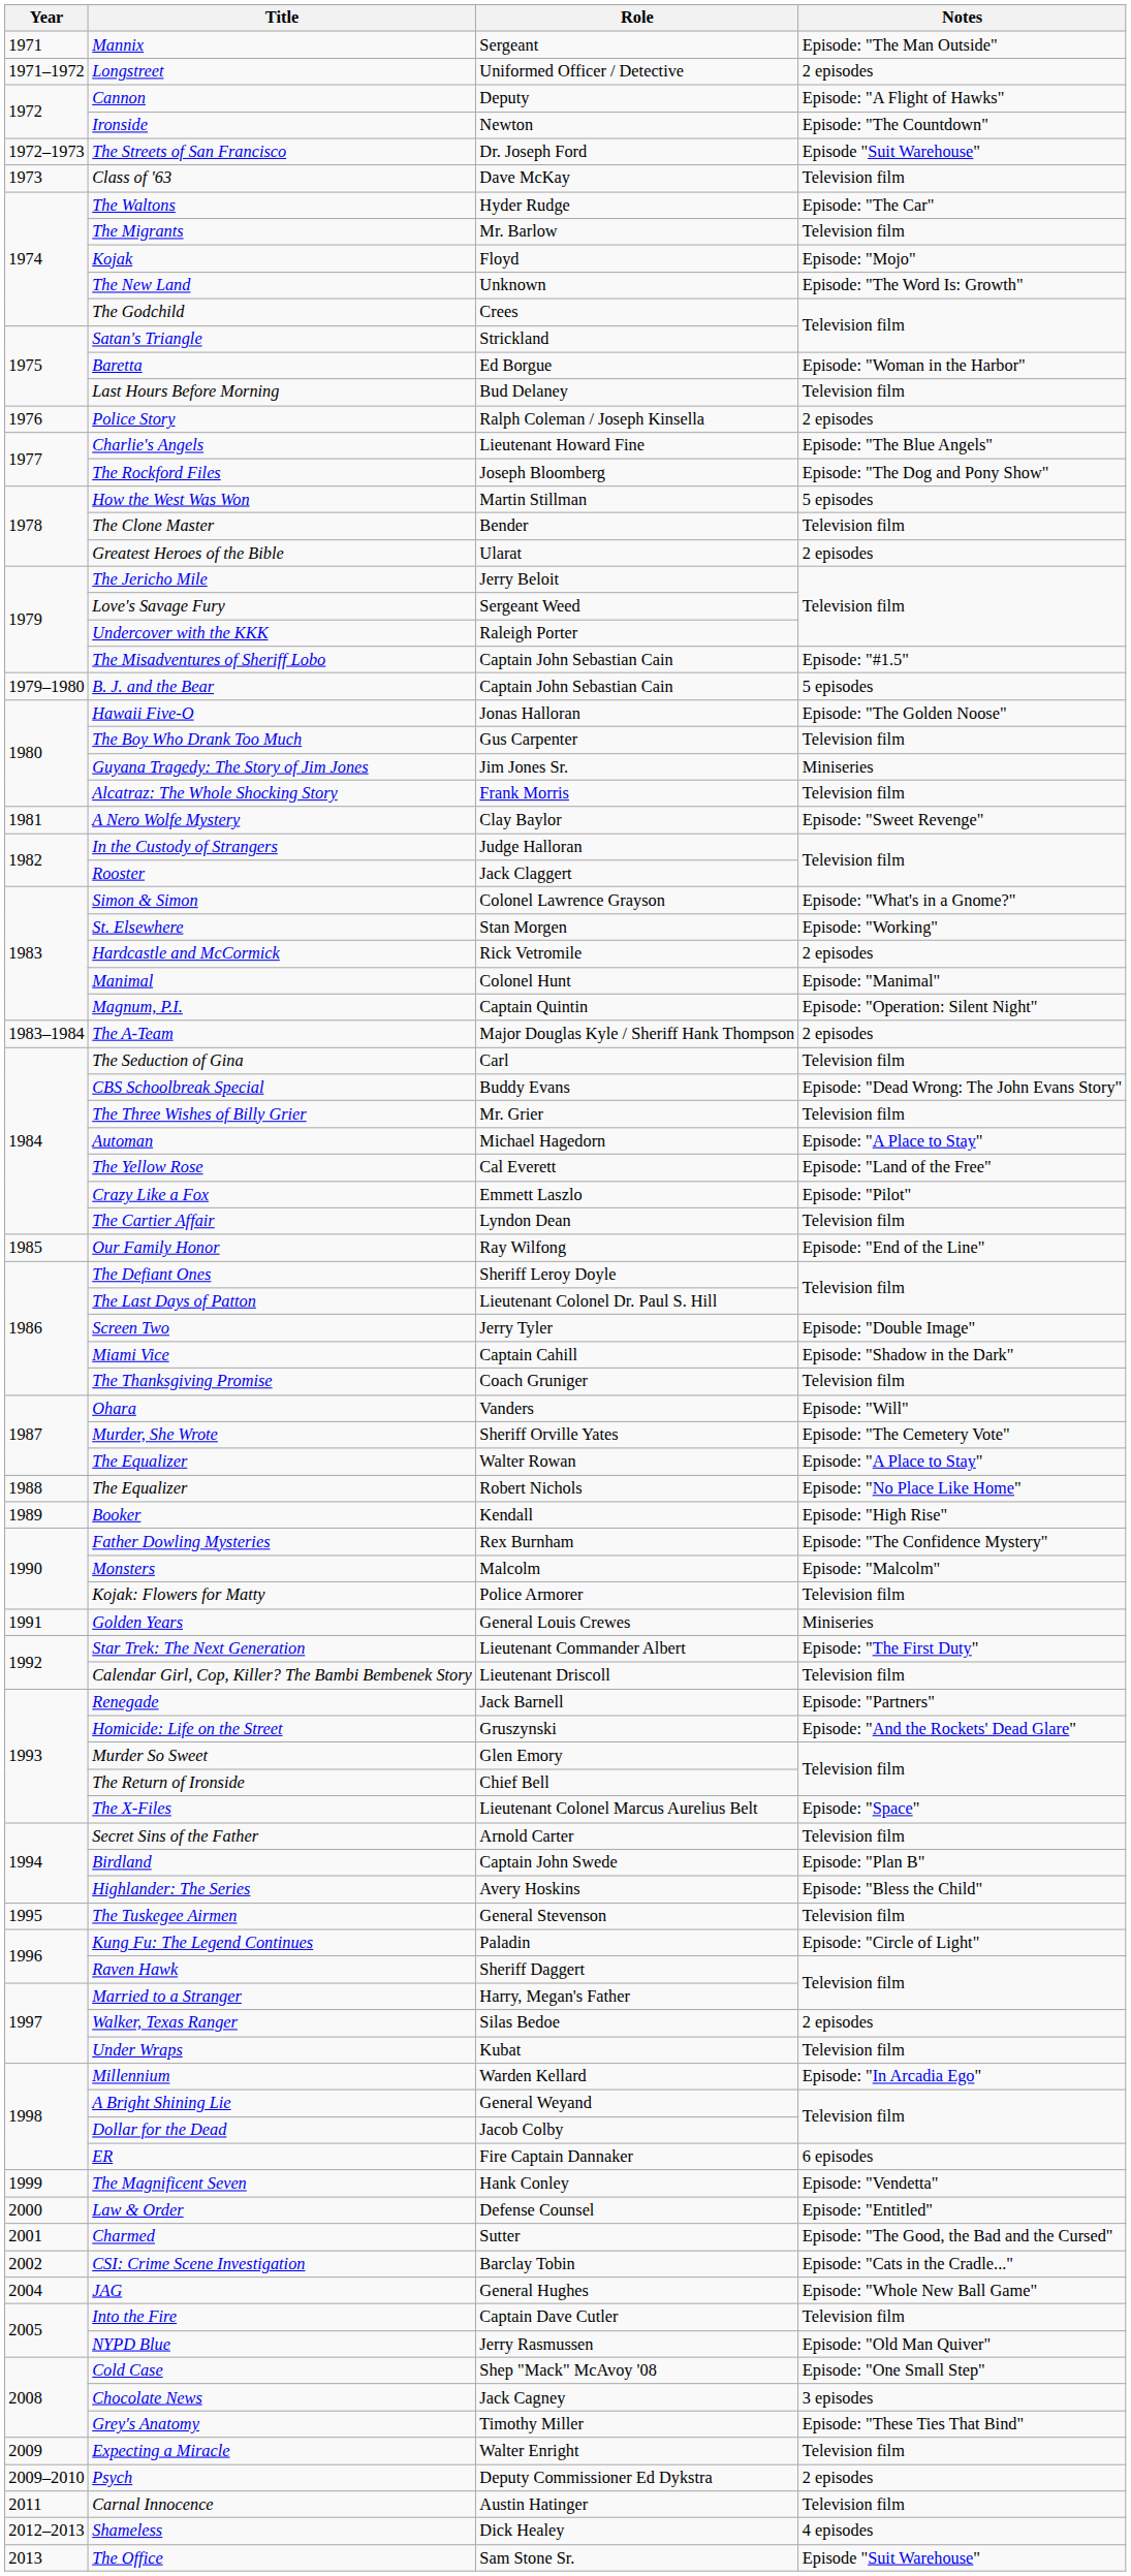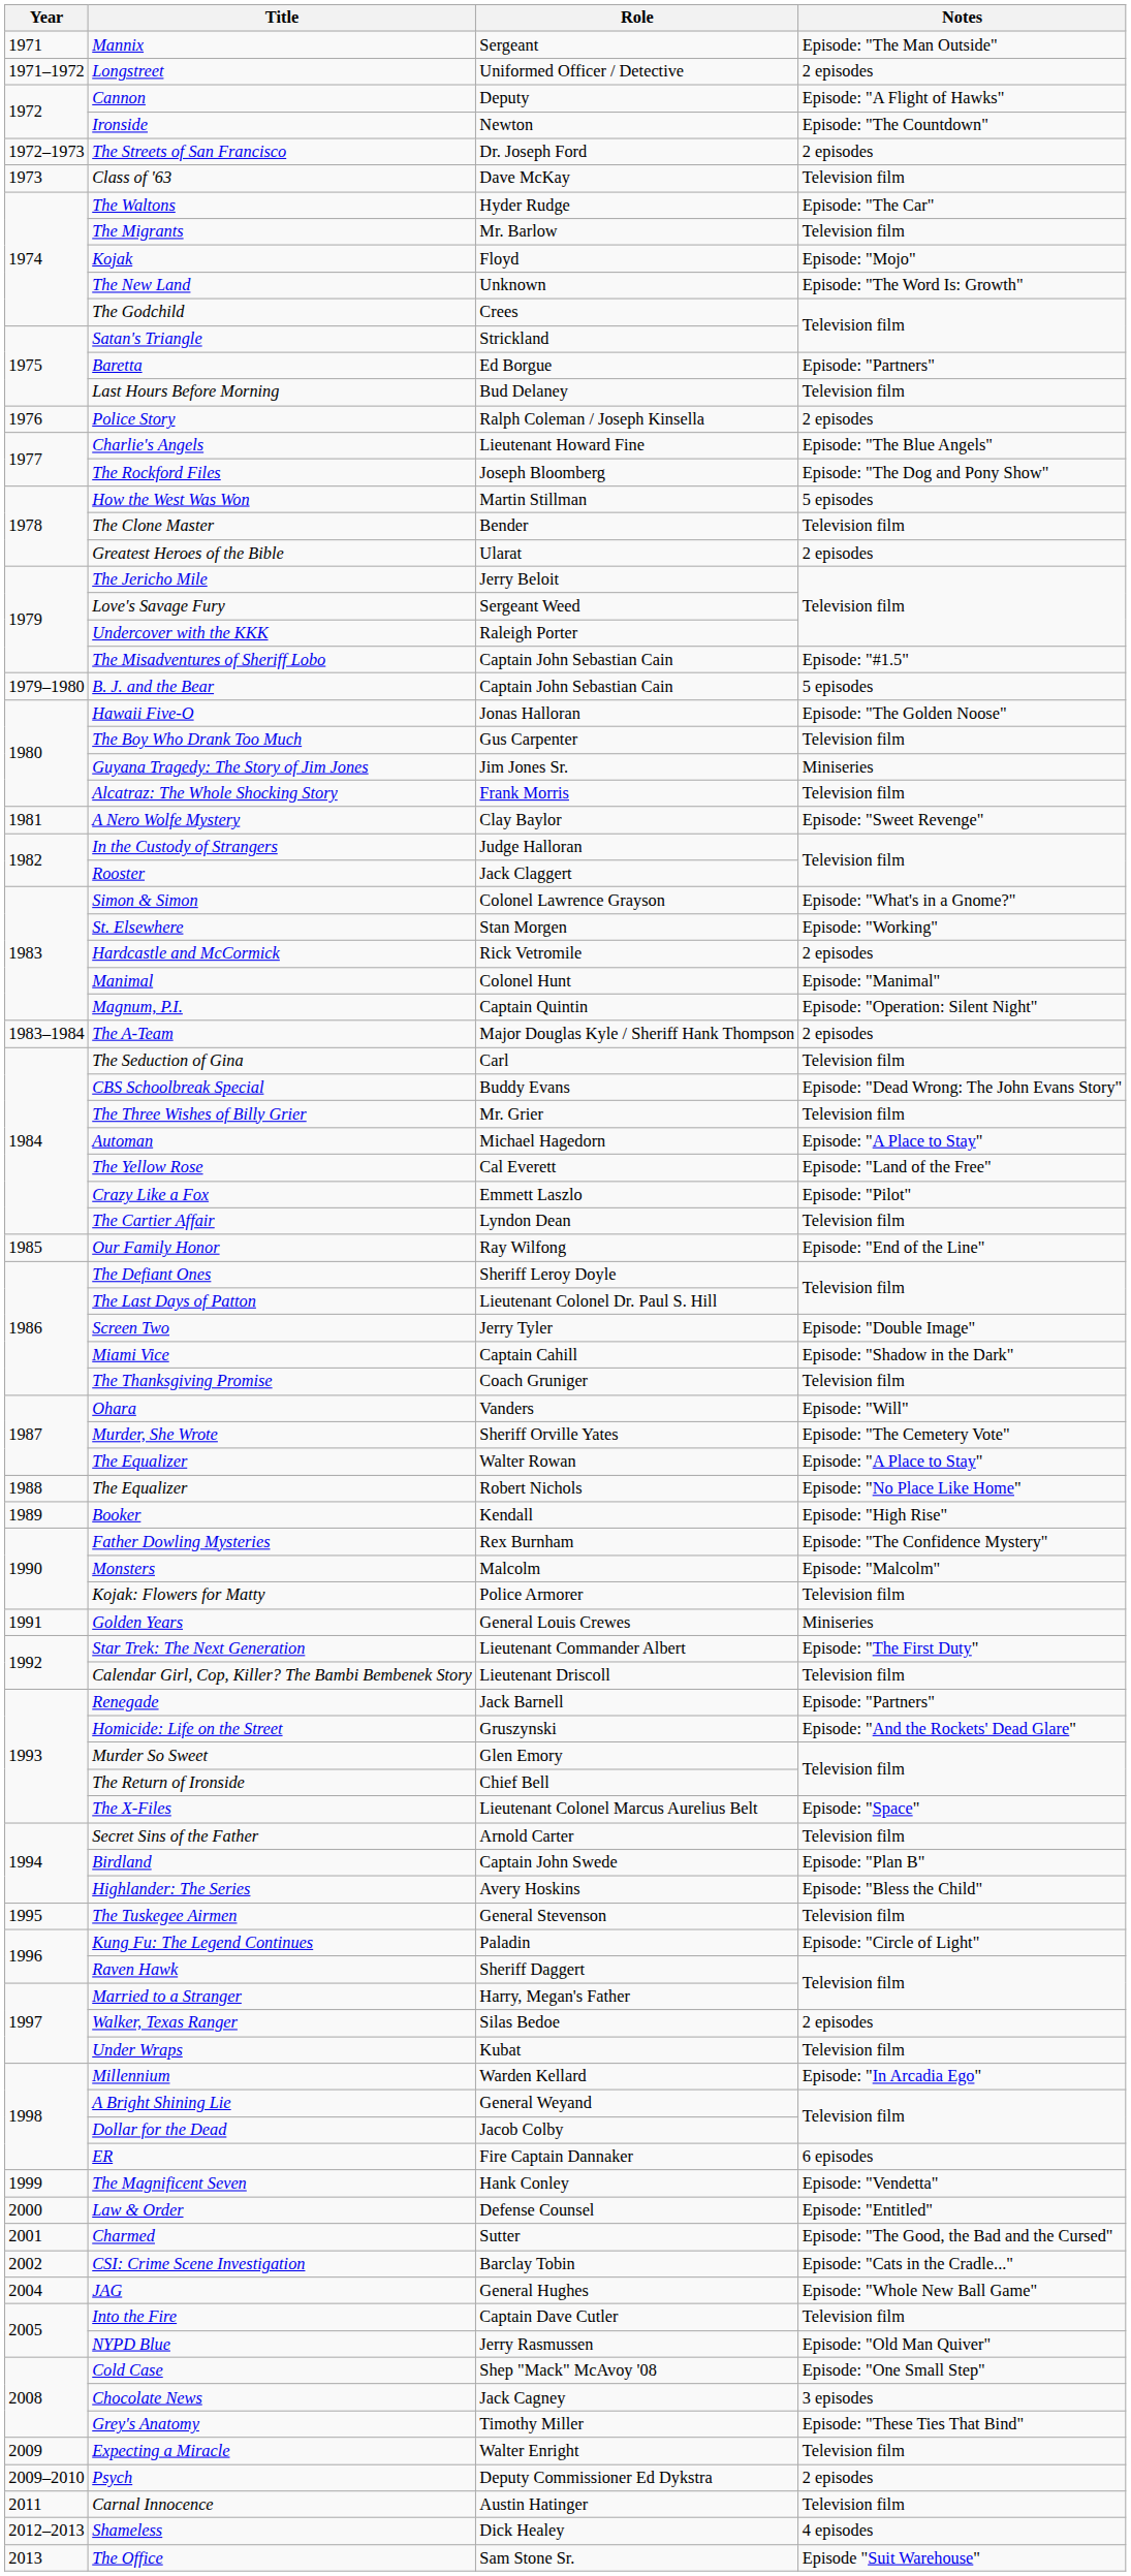 <table class="wikitable sortable">
 <tr>
 <th>Year</th>
 <th>Title</th>
 <th>Role</th>
 <th class="unsortable">Notes</th>
 </tr>
 <tr>
 <td>1971</td>
 <td><em><a href='#'>Mannix</a></em></td>
 <td>Sergeant</td>
 <td>Episode: "The Man Outside"</td>
 </tr>
 <tr>
 <td>1971–1972</td>
 <td><em><a href='#'>Longstreet</a></em></td>
 <td>Uniformed Officer / Detective</td>
 <td>2 episodes</td>
 </tr>
 <tr>
 <td rowspan="2">1972</td>
 <td><em><a href='#'>Cannon</a></em></td>
 <td>Deputy</td>
 <td>Episode: "A Flight of Hawks"</td>
 </tr>
 <tr>
 <td><em><a href='#'>Ironside</a></em></td>
 <td>Newton</td>
 <td>Episode: "The Countdown"</td>
 </tr>
 <tr>
 <td>1972–1973</td>
 <td><em><a href='#'>The Streets of San Francisco</a></em></td>
 <td>Dr. Joseph Ford</td>
-<td>Episode "<a href='#'>Suit Warehouse</a>"</td>
+<td>2 episodes</td>
 </tr>
 <tr>
 <td>1973</td>
 <td><em>Class of '63</em></td>
 <td>Dave McKay</td>
 <td>Television film</td>
 </tr>
 <tr>
 <td rowspan="5">1974</td>
 <td><em><a href='#'>The Waltons</a></em></td>
 <td>Hyder Rudge</td>
 <td>Episode: "The Car"</td>
 </tr>
 <tr>
 <td><em><a href='#'>The Migrants</a></em></td>
 <td>Mr. Barlow</td>
 <td>Television film</td>
 </tr>
 <tr>
 <td><em><a href='#'>Kojak</a></em></td>
 <td>Floyd</td>
 <td>Episode: "Mojo"</td>
 </tr>
 <tr>
 <td><em><a href='#'>The New Land</a></em></td>
 <td>Unknown</td>
 <td>Episode: "The Word Is: Growth"</td>
 </tr>
 <tr>
 <td><em>The Godchild</em></td>
 <td>Crees</td>
 <td rowspan="2">Television film</td>
 </tr>
 <tr>
 <td rowspan="3">1975</td>
 <td><em><a href='#'>Satan's Triangle</a></em></td>
 <td>Strickland</td>
 </tr>
 <tr>
 <td><em><a href='#'>Baretta</a></em></td>
 <td>Ed Borgue</td>
-<td>Episode: "Woman in the Harbor"</td>
+<td>Episode: "Partners"</td>
 </tr>
 <tr>
 <td><em>Last Hours Before Morning</em></td>
 <td>Bud Delaney</td>
 <td>Television film</td>
 </tr>
 <tr>
 <td>1976</td>
 <td><em><a href='#'>Police Story</a></em></td>
 <td>Ralph Coleman / Joseph Kinsella</td>
 <td>2 episodes</td>
 </tr>
 <tr>
 <td rowspan="2">1977</td>
 <td><em><a href='#'>Charlie's Angels</a></em></td>
 <td>Lieutenant Howard Fine</td>
 <td>Episode: "The Blue Angels"</td>
 </tr>
 <tr>
 <td><em><a href='#'>The Rockford Files</a></em></td>
 <td>Joseph Bloomberg</td>
 <td>Episode: "The Dog and Pony Show"</td>
 </tr>
 <tr>
 <td rowspan="3">1978</td>
 <td><em><a href='#'>How the West Was Won</a></em></td>
 <td>Martin Stillman</td>
 <td>5 episodes</td>
 </tr>
 <tr>
 <td><em>The Clone Master</em></td>
 <td>Bender</td>
 <td>Television film</td>
 </tr>
 <tr>
 <td><em>Greatest Heroes of the Bible</em></td>
 <td>Ularat</td>
 <td>2 episodes</td>
 </tr>
 <tr>
 <td rowspan="4">1979</td>
 <td><em><a href='#'>The Jericho Mile</a></em></td>
 <td>Jerry Beloit</td>
 <td rowspan="3">Television film</td>
 </tr>
 <tr>
 <td><em>Love's Savage Fury</em></td>
 <td>Sergeant Weed</td>
 </tr>
 <tr>
 <td><em><a href='#'>Undercover with the KKK</a></em></td>
 <td>Raleigh Porter</td>
 </tr>
 <tr>
 <td><em><a href='#'>The Misadventures of Sheriff Lobo</a></em></td>
 <td>Captain John Sebastian Cain</td>
 <td>Episode: "#1.5"</td>
 </tr>
 <tr>
 <td>1979–1980</td>
 <td><em><a href='#'>B. J. and the Bear</a></em></td>
 <td>Captain John Sebastian Cain</td>
 <td>5 episodes</td>
 </tr>
 <tr>
 <td rowspan="4">1980</td>
 <td><em><a href='#'>Hawaii Five-O</a></em></td>
 <td>Jonas Halloran</td>
 <td>Episode: "The Golden Noose"</td>
 </tr>
 <tr>
 <td><em><a href='#'>The Boy Who Drank Too Much</a></em></td>
 <td>Gus Carpenter</td>
 <td>Television film</td>
 </tr>
 <tr>
 <td><em><a href='#'>Guyana Tragedy: The Story of Jim Jones</a></em></td>
 <td>Jim Jones Sr.</td>
 <td>Miniseries</td>
 </tr>
 <tr>
 <td><em><a href='#'>Alcatraz: The Whole Shocking Story</a></em></td>
 <td><a href='#'>Frank Morris</a></td>
 <td>Television film</td>
 </tr>
 <tr>
 <td>1981</td>
 <td><em><a href='#'>A Nero Wolfe Mystery</a></em></td>
 <td>Clay Baylor</td>
 <td>Episode: "Sweet Revenge"</td>
 </tr>
 <tr>
 <td rowspan="2">1982</td>
 <td><em><a href='#'>In the Custody of Strangers</a></em></td>
 <td>Judge Halloran</td>
 <td rowspan="2">Television film</td>
 </tr>
 <tr>
 <td><em><a href='#'>Rooster</a></em></td>
 <td>Jack Claggert</td>
 </tr>
 <tr>
 <td rowspan="5">1983</td>
 <td><em><a href='#'>Simon & Simon</a></em></td>
 <td>Colonel Lawrence Grayson</td>
 <td>Episode: "What's in a Gnome?"</td>
 </tr>
 <tr>
 <td><em><a href='#'>St. Elsewhere</a></em></td>
 <td>Stan Morgen</td>
 <td>Episode: "Working"</td>
 </tr>
 <tr>
 <td><em><a href='#'>Hardcastle and McCormick</a></em></td>
 <td>Rick Vetromile</td>
 <td>2 episodes</td>
 </tr>
 <tr>
 <td><em><a href='#'>Manimal</a></em></td>
 <td>Colonel Hunt</td>
 <td>Episode: "Manimal"</td>
 </tr>
 <tr>
 <td><em><a href='#'>Magnum, P.I.</a></em></td>
 <td>Captain Quintin</td>
 <td>Episode: "Operation: Silent Night"</td>
 </tr>
 <tr>
 <td>1983–1984</td>
 <td><em><a href='#'>The A-Team</a></em></td>
 <td>Major Douglas Kyle / Sheriff Hank Thompson</td>
 <td>2 episodes</td>
 </tr>
 <tr>
 <td rowspan="7">1984</td>
 <td><em>The Seduction of Gina</em></td>
 <td>Carl</td>
 <td>Television film</td>
 </tr>
 <tr>
 <td><em><a href='#'>CBS Schoolbreak Special</a></em></td>
 <td>Buddy Evans</td>
 <td>Episode: "Dead Wrong: The John Evans Story"</td>
 </tr>
 <tr>
 <td><em><a href='#'>The Three Wishes of Billy Grier</a></em></td>
 <td>Mr. Grier</td>
 <td>Television film</td>
 </tr>
 <tr>
 <td><em><a href='#'>Automan</a></em></td>
 <td>Michael Hagedorn</td>
 <td>Episode: "<a href='#'>A Place to Stay</a>"</td>
 </tr>
 <tr>
 <td><em><a href='#'>The Yellow Rose</a></em></td>
 <td>Cal Everett</td>
 <td>Episode: "Land of the Free"</td>
 </tr>
 <tr>
 <td><em><a href='#'>Crazy Like a Fox</a></em></td>
 <td>Emmett Laszlo</td>
 <td>Episode: "Pilot"</td>
 </tr>
 <tr>
 <td><em><a href='#'>The Cartier Affair</a></em></td>
 <td>Lyndon Dean</td>
 <td>Television film</td>
 </tr>
 <tr>
 <td>1985</td>
 <td><em><a href='#'>Our Family Honor</a></em></td>
 <td>Ray Wilfong</td>
 <td>Episode: "End of the Line"</td>
 </tr>
 <tr>
 <td rowspan="5">1986</td>
 <td><em><a href='#'>The Defiant Ones</a></em></td>
 <td>Sheriff Leroy Doyle</td>
 <td rowspan="2">Television film</td>
 </tr>
 <tr>
 <td><em><a href='#'>The Last Days of Patton</a></em></td>
 <td>Lieutenant Colonel Dr. Paul S. Hill</td>
 </tr>
 <tr>
 <td><em><a href='#'>Screen Two</a></em></td>
 <td>Jerry Tyler</td>
 <td>Episode: "Double Image"</td>
 </tr>
 <tr>
 <td><em><a href='#'>Miami Vice</a></em></td>
 <td>Captain Cahill</td>
 <td>Episode: "Shadow in the Dark"</td>
 </tr>
 <tr>
 <td><em><a href='#'>The Thanksgiving Promise</a></em></td>
 <td>Coach Gruniger</td>
 <td>Television film</td>
 </tr>
 <tr>
 <td rowspan="3">1987</td>
 <td><em><a href='#'>Ohara</a></em></td>
 <td>Vanders</td>
 <td>Episode: "Will"</td>
 </tr>
 <tr>
 <td><em><a href='#'>Murder, She Wrote</a></em></td>
 <td>Sheriff Orville Yates</td>
 <td>Episode: "The Cemetery Vote"</td>
 </tr>
 <tr>
 <td><em><a href='#'>The Equalizer</a></em></td>
 <td>Walter Rowan</td>
 <td>Episode: "<a href='#'>A Place to Stay</a>"</td>
 </tr>
 <tr>
 <td>1988</td>
 <td><em>The Equalizer</em></td>
 <td>Robert Nichols</td>
 <td>Episode: "<a href='#'>No Place Like Home</a>"</td>
 </tr>
 <tr>
 <td>1989</td>
 <td><em><a href='#'>Booker</a></em></td>
 <td>Kendall</td>
 <td>Episode: "High Rise"</td>
 </tr>
 <tr>
 <td rowspan="3">1990</td>
 <td><em><a href='#'>Father Dowling Mysteries</a></em></td>
 <td>Rex Burnham</td>
 <td>Episode: "The Confidence Mystery"</td>
 </tr>
 <tr>
 <td><em><a href='#'>Monsters</a></em></td>
 <td>Malcolm</td>
 <td>Episode: "Malcolm"</td>
 </tr>
 <tr>
 <td><em>Kojak: Flowers for Matty</em></td>
 <td>Police Armorer</td>
 <td>Television film</td>
 </tr>
 <tr>
 <td>1991</td>
 <td><em><a href='#'>Golden Years</a></em></td>
 <td>General Louis Crewes</td>
 <td>Miniseries</td>
 </tr>
 <tr>
 <td rowspan="2">1992</td>
 <td><em><a href='#'>Star Trek: The Next Generation</a></em></td>
 <td>Lieutenant Commander Albert</td>
 <td>Episode: "<a href='#'>The First Duty</a>"</td>
 </tr>
 <tr>
 <td><em>Calendar Girl, Cop, Killer? The Bambi Bembenek Story</em></td>
 <td>Lieutenant Driscoll</td>
 <td>Television film</td>
 </tr>
 <tr>
 <td rowspan="5">1993</td>
 <td><em><a href='#'>Renegade</a></em></td>
 <td>Jack Barnell</td>
 <td>Episode: "Partners"</td>
 </tr>
 <tr>
 <td><em><a href='#'>Homicide: Life on the Street</a></em></td>
 <td>Gruszynski</td>
 <td>Episode: "<a href='#'>And the Rockets' Dead Glare</a>"</td>
 </tr>
 <tr>
 <td><em>Murder So Sweet</em></td>
 <td>Glen Emory</td>
 <td rowspan="2">Television film</td>
 </tr>
 <tr>
 <td><em>The Return of Ironside</em></td>
 <td>Chief Bell</td>
 </tr>
 <tr>
 <td><em><a href='#'>The X-Files</a></em></td>
 <td>Lieutenant Colonel Marcus Aurelius Belt</td>
 <td>Episode: "<a href='#'>Space</a>"</td>
 </tr>
 <tr>
 <td rowspan="3">1994</td>
 <td><em>Secret Sins of the Father</em></td>
 <td>Arnold Carter</td>
 <td>Television film</td>
 </tr>
 <tr>
 <td><em><a href='#'>Birdland</a></em></td>
 <td>Captain John Swede</td>
 <td>Episode: "Plan B"</td>
 </tr>
 <tr>
 <td><em><a href='#'>Highlander: The Series</a></em></td>
 <td>Avery Hoskins</td>
 <td>Episode: "Bless the Child"</td>
 </tr>
 <tr>
 <td>1995</td>
 <td><em><a href='#'>The Tuskegee Airmen</a></em></td>
 <td>General Stevenson</td>
 <td>Television film</td>
 </tr>
 <tr>
 <td rowspan="2">1996</td>
 <td><em><a href='#'>Kung Fu: The Legend Continues</a></em></td>
 <td>Paladin</td>
 <td>Episode: "Circle of Light"</td>
 </tr>
 <tr>
 <td><em><a href='#'>Raven Hawk</a></em></td>
 <td>Sheriff Daggert</td>
 <td rowspan="2">Television film</td>
 </tr>
 <tr>
 <td rowspan="3">1997</td>
 <td><em><a href='#'>Married to a Stranger</a></em></td>
 <td>Harry, Megan's Father</td>
 </tr>
 <tr>
 <td><em><a href='#'>Walker, Texas Ranger</a></em></td>
 <td>Silas Bedoe</td>
 <td>2 episodes</td>
 </tr>
 <tr>
 <td><em><a href='#'>Under Wraps</a></em></td>
 <td>Kubat</td>
 <td>Television film</td>
 </tr>
 <tr>
 <td rowspan="4">1998</td>
 <td><em><a href='#'>Millennium</a></em></td>
 <td>Warden Kellard</td>
 <td>Episode: "<a href='#'>In Arcadia Ego</a>"</td>
 </tr>
 <tr>
 <td><em><a href='#'>A Bright Shining Lie</a></em></td>
 <td>General Weyand</td>
 <td rowspan="2">Television film</td>
 </tr>
 <tr>
 <td><em><a href='#'>Dollar for the Dead</a></em></td>
 <td>Jacob Colby</td>
 </tr>
 <tr>
 <td><em><a href='#'>ER</a></em></td>
 <td>Fire Captain Dannaker</td>
 <td>6 episodes</td>
 </tr>
 <tr>
 <td>1999</td>
 <td><em><a href='#'>The Magnificent Seven</a></em></td>
 <td>Hank Conley</td>
 <td>Episode: "Vendetta"</td>
 </tr>
 <tr>
 <td>2000</td>
 <td><em><a href='#'>Law & Order</a></em></td>
 <td>Defense Counsel</td>
 <td>Episode: "Entitled"</td>
 </tr>
 <tr>
 <td>2001</td>
 <td><em><a href='#'>Charmed</a></em></td>
 <td>Sutter</td>
 <td>Episode: "The Good, the Bad and the Cursed"</td>
 </tr>
 <tr>
 <td>2002</td>
 <td><em><a href='#'>CSI: Crime Scene Investigation</a></em></td>
 <td>Barclay Tobin</td>
 <td>Episode: "Cats in the Cradle..."</td>
 </tr>
 <tr>
 <td>2004</td>
 <td><em><a href='#'>JAG</a></em></td>
 <td>General Hughes</td>
 <td>Episode: "Whole New Ball Game"</td>
 </tr>
 <tr>
 <td rowspan="2">2005</td>
 <td><em><a href='#'>Into the Fire</a></em></td>
 <td>Captain Dave Cutler</td>
 <td>Television film</td>
 </tr>
 <tr>
 <td><em><a href='#'>NYPD Blue</a></em></td>
 <td>Jerry Rasmussen</td>
 <td>Episode: "Old Man Quiver"</td>
 </tr>
 <tr>
 <td rowspan="3">2008</td>
 <td><em><a href='#'>Cold Case</a></em></td>
 <td>Shep "Mack" McAvoy '08</td>
 <td>Episode: "One Small Step"</td>
 </tr>
 <tr>
 <td><em><a href='#'>Chocolate News</a></em></td>
 <td>Jack Cagney</td>
 <td>3 episodes</td>
 </tr>
 <tr>
 <td><em><a href='#'>Grey's Anatomy</a></em></td>
 <td>Timothy Miller</td>
 <td>Episode: "These Ties That Bind"</td>
 </tr>
 <tr>
 <td>2009</td>
 <td><em><a href='#'>Expecting a Miracle</a></em></td>
 <td>Walter Enright</td>
 <td>Television film</td>
 </tr>
 <tr>
 <td>2009–2010</td>
 <td><em><a href='#'>Psych</a></em></td>
 <td>Deputy Commissioner Ed Dykstra</td>
 <td>2 episodes</td>
 </tr>
 <tr>
 <td>2011</td>
 <td><em>Carnal Innocence</em></td>
 <td>Austin Hatinger</td>
 <td>Television film</td>
 </tr>
 <tr>
 <td>2012–2013</td>
 <td><em><a href='#'>Shameless</a></em></td>
 <td>Dick Healey</td>
 <td>4 episodes</td>
 </tr>
 <tr>
 <td>2013</td>
 <td><em><a href='#'>The Office</a></em></td>
 <td>Sam Stone Sr.</td>
 <td>Episode "<a href='#'>Suit Warehouse</a>"</td>
 </tr>
 </table>
